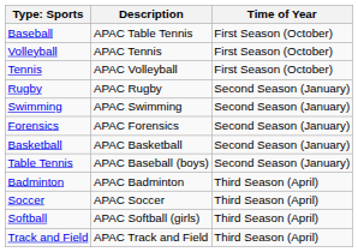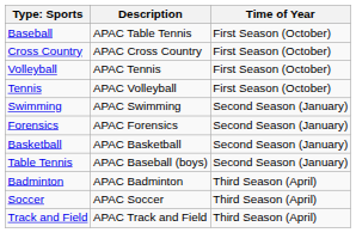 <table class="wikitable">
 <tr>
 <th>Type: Sports</th>
 <th>Description</th>
 <th>Time of Year</th>
 </tr>
 <tr>
 <td><a href='#'>Baseball</a></td>
 <td>APAC Table Tennis</td>
 <td>First Season (October)</td>
 </tr>
 <tr>
+<td><a href='#'>Cross Country</a></td>
+<td>APAC Cross Country</td>
+<td>First Season (October)</td>
+</tr>
+<tr>
 <td><a href='#'>Volleyball</a></td>
 <td>APAC Tennis</td>
 <td>First Season (October)</td>
 </tr>
 <tr>
 <td><a href='#'>Tennis</a></td>
 <td>APAC Volleyball</td>
 <td>First Season (October)</td>
-</tr>
-<tr>
-<td><a href='#'>Rugby</a></td>
-<td>APAC Rugby</td>
-<td>Second Season (January)</td>
 </tr>
 <tr>
 <td><a href='#'>Swimming</a></td>
 <td>APAC Swimming</td>
 <td>Second Season (January)</td>
 </tr>
 <tr>
 <td><a href='#'>Forensics</a></td>
 <td>APAC Forensics</td>
 <td>Second Season (January)</td>
 </tr>
 <tr>
 <td><a href='#'>Basketball</a></td>
 <td>APAC Basketball</td>
 <td>Second Season (January)</td>
 </tr>
 <tr>
 <td><a href='#'>Table Tennis</a></td>
 <td>APAC Baseball (boys)</td>
 <td>Second Season (January)</td>
 </tr>
 <tr>
 <td><a href='#'>Badminton</a></td>
 <td>APAC Badminton</td>
 <td>Third Season (April)</td>
 </tr>
 <tr>
 <td><a href='#'>Soccer</a></td>
 <td>APAC Soccer</td>
 <td>Third Season (April)</td>
 </tr>
 <tr>
-<td><a href='#'>Softball</a></td>
-<td>APAC Softball (girls)</td>
-<td>Third Season (April)</td>
-</tr>
-<tr>
 <td><a href='#'>Track and Field</a></td>
 <td>APAC Track and Field</td>
 <td>Third Season (April)</td>
 </tr>
 </table>
